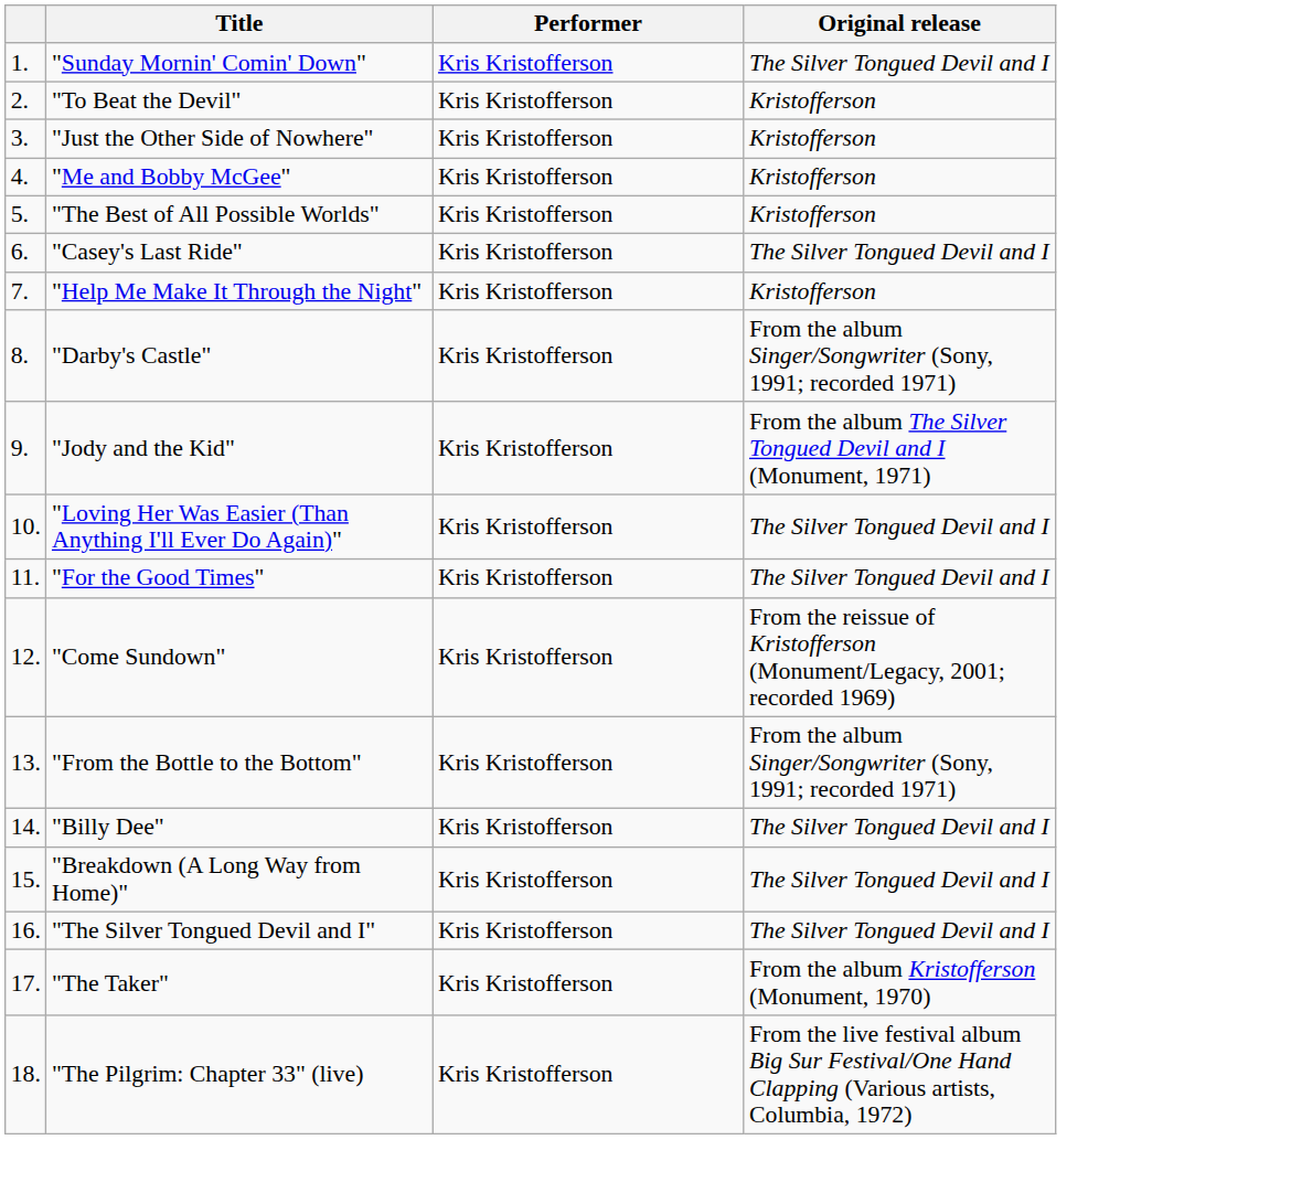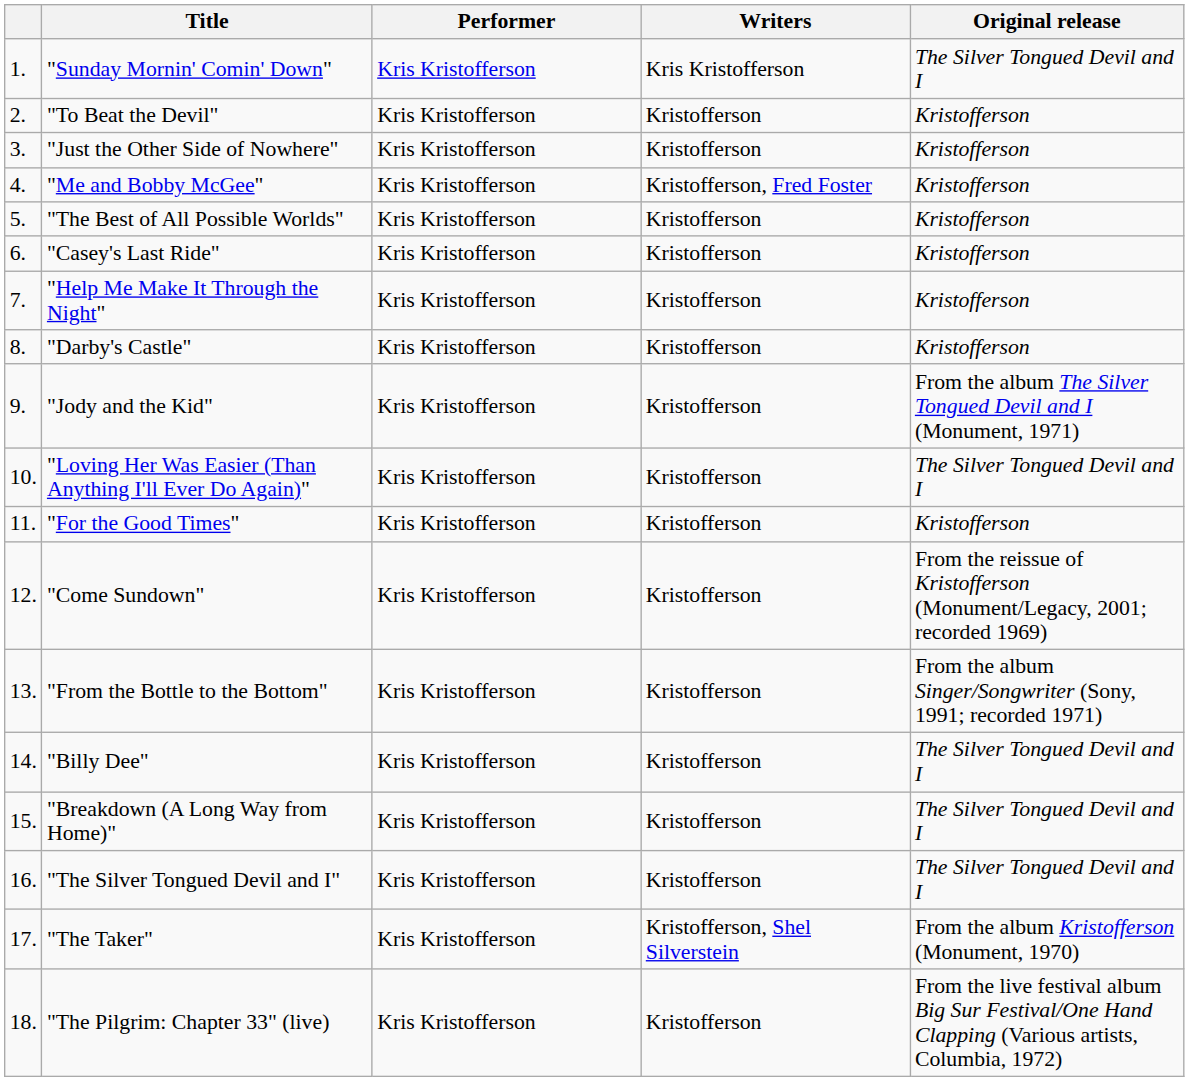 <table class="wikitable">
 <tr>
 <th scope="col" width="20"></th>
 <th scope="col" width="250">Title</th>
 <th scope="col" width="200">Performer</th>
+<th scope="col" width="200">Writers</th>
 <th scope="col" width="200">Original release</th>
 </tr>
 <tr>
 <td>1.</td>
 <td>"<a href='#'>Sunday Mornin' Comin' Down</a>"</td>
 <td><a href='#'>Kris Kristofferson</a></td>
+<td>Kris Kristofferson</td>
 <td><em>The Silver Tongued Devil and I</em></td>
 </tr>
 <tr>
 <td>2.</td>
 <td>"To Beat the Devil"</td>
 <td>Kris Kristofferson</td>
+<td>Kristofferson</td>
 <td><em>Kristofferson</em></td>
 </tr>
 <tr>
 <td>3.</td>
 <td>"Just the Other Side of Nowhere"</td>
 <td>Kris Kristofferson</td>
+<td>Kristofferson</td>
 <td><em>Kristofferson</em></td>
 </tr>
 <tr>
 <td>4.</td>
 <td>"<a href='#'>Me and Bobby McGee</a>"</td>
 <td>Kris Kristofferson</td>
+<td>Kristofferson, <a href='#'>Fred Foster</a></td>
 <td><em>Kristofferson</em></td>
 </tr>
 <tr>
 <td>5.</td>
 <td>"The Best of All Possible Worlds"</td>
 <td>Kris Kristofferson</td>
+<td>Kristofferson</td>
 <td><em>Kristofferson</em></td>
 </tr>
 <tr>
 <td>6.</td>
 <td>"Casey's Last Ride"</td>
 <td>Kris Kristofferson</td>
-<td><em>The Silver Tongued Devil and I</em></td>
+<td>Kristofferson</td>
+<td><em>Kristofferson</em></td>
 </tr>
 <tr>
 <td>7.</td>
 <td>"<a href='#'>Help Me Make It Through the Night</a>"</td>
 <td>Kris Kristofferson</td>
+<td>Kristofferson</td>
 <td><em>Kristofferson</em></td>
 </tr>
 <tr>
 <td>8.</td>
 <td>"Darby's Castle"</td>
 <td>Kris Kristofferson</td>
-<td>From the album <em>Singer/Songwriter</em> (Sony, 1991; recorded 1971)</td>
+<td>Kristofferson</td>
+<td><em>Kristofferson</em></td>
 </tr>
 <tr>
 <td>9.</td>
 <td>"Jody and the Kid"</td>
 <td>Kris Kristofferson</td>
+<td>Kristofferson</td>
 <td>From the album <em><a href='#'>The Silver Tongued Devil and I</a></em> (Monument, 1971)</td>
 </tr>
 <tr>
 <td>10.</td>
 <td>"<a href='#'>Loving Her Was Easier (Than Anything I'll Ever Do Again)</a>"</td>
 <td>Kris Kristofferson</td>
+<td>Kristofferson</td>
 <td><em>The Silver Tongued Devil and I</em></td>
 </tr>
 <tr>
 <td>11.</td>
 <td>"<a href='#'>For the Good Times</a>"</td>
 <td>Kris Kristofferson</td>
-<td><em>The Silver Tongued Devil and I</em></td>
+<td>Kristofferson</td>
+<td><em>Kristofferson</em></td>
 </tr>
 <tr>
 <td>12.</td>
 <td>"Come Sundown"</td>
 <td>Kris Kristofferson</td>
+<td>Kristofferson</td>
 <td>From the reissue of <em>Kristofferson</em> (Monument/Legacy, 2001; recorded 1969)</td>
 </tr>
 <tr>
 <td>13.</td>
 <td>"From the Bottle to the Bottom"</td>
 <td>Kris Kristofferson</td>
+<td>Kristofferson</td>
 <td>From the album <em>Singer/Songwriter</em> (Sony, 1991; recorded 1971)</td>
 </tr>
 <tr>
 <td>14.</td>
 <td>"Billy Dee"</td>
 <td>Kris Kristofferson</td>
+<td>Kristofferson</td>
 <td><em>The Silver Tongued Devil and I</em></td>
 </tr>
 <tr>
 <td>15.</td>
 <td>"Breakdown (A Long Way from Home)"</td>
 <td>Kris Kristofferson</td>
+<td>Kristofferson</td>
 <td><em>The Silver Tongued Devil and I</em></td>
 </tr>
 <tr>
 <td>16.</td>
 <td>"The Silver Tongued Devil and I"</td>
 <td>Kris Kristofferson</td>
+<td>Kristofferson</td>
 <td><em>The Silver Tongued Devil and I</em></td>
 </tr>
 <tr>
 <td>17.</td>
 <td>"The Taker"</td>
 <td>Kris Kristofferson</td>
+<td>Kristofferson, <a href='#'>Shel Silverstein</a></td>
 <td>From the album <em><a href='#'>Kristofferson</a></em> (Monument, 1970)</td>
 </tr>
 <tr>
 <td>18.</td>
 <td>"The Pilgrim: Chapter 33" (live)</td>
 <td>Kris Kristofferson</td>
+<td>Kristofferson</td>
 <td>From the live festival album <em>Big Sur Festival/One Hand Clapping</em> (Various artists, Columbia, 1972)</td>
 </tr>
 </table>
